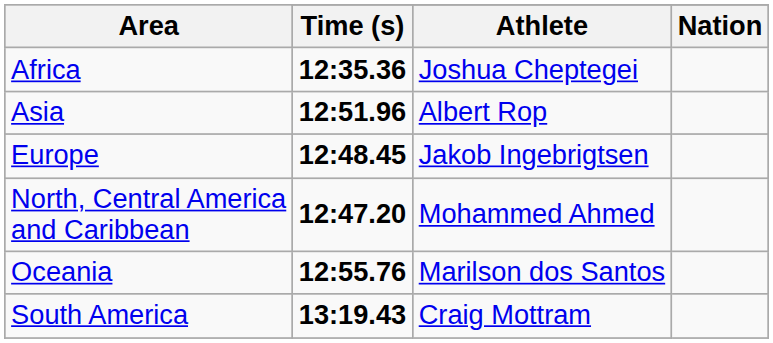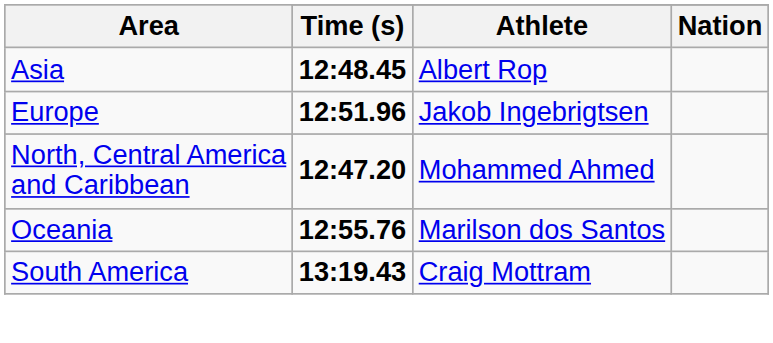 <table class="wikitable">
 <tr>
 <th rowspan=2>Area</th>
 </tr>
 <tr>
 <th>Time (s)</th>
 <th>Athlete</th>
 <th>Nation</th>
 </tr>
 <tr>
-<td><a href='#'>Africa</a> </td>
-<td><strong>12:35.36</strong> </td>
-<td><a href='#'>Joshua Cheptegei</a></td>
-<td></td>
-</tr>
-<tr>
 <td><a href='#'>Asia</a> </td>
-<td><strong>12:51.96</strong></td>
+<td><strong>12:48.45</strong></td>
 <td><a href='#'>Albert Rop</a></td>
 <td></td>
 </tr>
 <tr>
 <td><a href='#'>Europe</a> </td>
-<td><strong>12:48.45</strong></td>
+<td><strong>12:51.96</strong></td>
 <td><a href='#'>Jakob Ingebrigtsen</a></td>
 <td></td>
 </tr>
 <tr>
 <td><a href='#'>North, Central America<br> and Caribbean</a> </td>
 <td><strong>12:47.20</strong></td>
 <td><a href='#'>Mohammed Ahmed</a></td>
 <td></td>
 </tr>
 <tr>
 <td><a href='#'>Oceania</a> </td>
 <td><strong>12:55.76</strong></td>
 <td><a href='#'>Marilson dos Santos</a></td>
 <td></td>
 </tr>
 <tr>
 <td><a href='#'>South America</a> </td>
 <td><strong>13:19.43</strong></td>
 <td><a href='#'>Craig Mottram</a></td>
 <td></td>
 </tr>
 </table>
